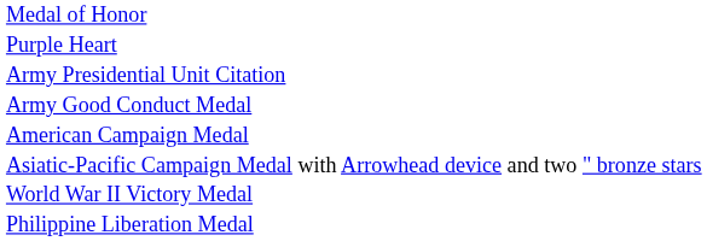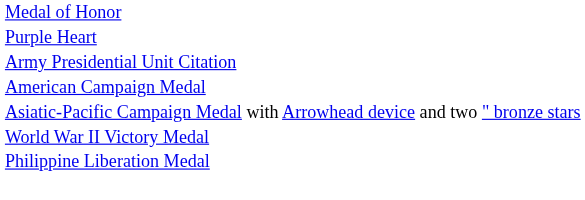 <table>
 <tr>
 <td></td>
 <td><a href='#'>Medal of Honor</a></td>
 </tr>
 <tr>
 <td></td>
 <td><a href='#'>Purple Heart</a></td>
 </tr>
 <tr>
 <td></td>
 <td><a href='#'>Army Presidential Unit Citation</a></td>
-</tr>
-<tr>
-<td></td>
-<td><a href='#'>Army Good Conduct Medal</a></td>
 </tr>
 <tr>
 <td></td>
 <td><a href='#'>American Campaign Medal</a></td>
 </tr>
 <tr>
 <td></td>
 <td><a href='#'>Asiatic-Pacific Campaign Medal</a> with <a href='#'>Arrowhead device</a> and two <a href='#'>" bronze stars</a></td>
 </tr>
 <tr>
 <td></td>
 <td><a href='#'>World War II Victory Medal</a></td>
 </tr>
 <tr>
 <td></td>
 <td><a href='#'>Philippine Liberation Medal</a></td>
 </tr>
 <tr>
 </tr>
 </table>
